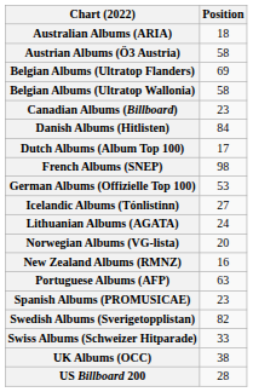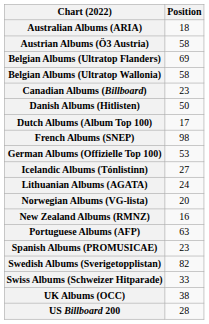 <table class="wikitable plainrowheaders sortable" style="text-align:center">
 <tr>
 <th scope="col">Chart (2022)</th>
 <th scope="col">Position</th>
 </tr>
 <tr>
 <th scope="row">Australian Albums (ARIA)</th>
 <td>18</td>
 </tr>
 <tr>
 <th scope="row">Austrian Albums (Ö3 Austria)</th>
 <td>58</td>
 </tr>
 <tr>
 <th scope="row">Belgian Albums (Ultratop Flanders)</th>
 <td>69</td>
 </tr>
 <tr>
 <th scope="row">Belgian Albums (Ultratop Wallonia)</th>
 <td>58</td>
 </tr>
 <tr>
 <th scope="row">Canadian Albums (<em>Billboard</em>)</th>
 <td>23</td>
 </tr>
 <tr>
 <th scope="row">Danish Albums (Hitlisten)</th>
-<td>84</td>
+<td>50</td>
 </tr>
 <tr>
 <th scope="row">Dutch Albums (Album Top 100)</th>
 <td>17</td>
 </tr>
 <tr>
 <th scope="row">French Albums (SNEP)</th>
 <td>98</td>
 </tr>
 <tr>
 <th scope="row">German Albums (Offizielle Top 100)</th>
 <td>53</td>
 </tr>
 <tr>
 <th scope="row">Icelandic Albums (Tónlistinn)</th>
 <td>27</td>
 </tr>
 <tr>
 <th scope="row">Lithuanian Albums (AGATA)</th>
 <td>24</td>
 </tr>
 <tr>
 <th scope="row">Norwegian Albums (VG-lista)</th>
 <td>20</td>
 </tr>
 <tr>
 <th scope="row">New Zealand Albums (RMNZ)</th>
 <td>16</td>
 </tr>
 <tr>
 <th scope="row">Portuguese Albums (AFP)</th>
 <td>63</td>
 </tr>
 <tr>
 <th scope="row">Spanish Albums (PROMUSICAE)</th>
 <td>23</td>
 </tr>
 <tr>
 <th scope="row">Swedish Albums (Sverigetopplistan)</th>
 <td>82</td>
 </tr>
 <tr>
 <th scope="row">Swiss Albums (Schweizer Hitparade)</th>
 <td>33</td>
 </tr>
 <tr>
 <th scope="row">UK Albums (OCC)</th>
 <td>38</td>
 </tr>
 <tr>
 <th scope="row">US <em>Billboard</em> 200</th>
 <td>28</td>
 </tr>
 </table>
